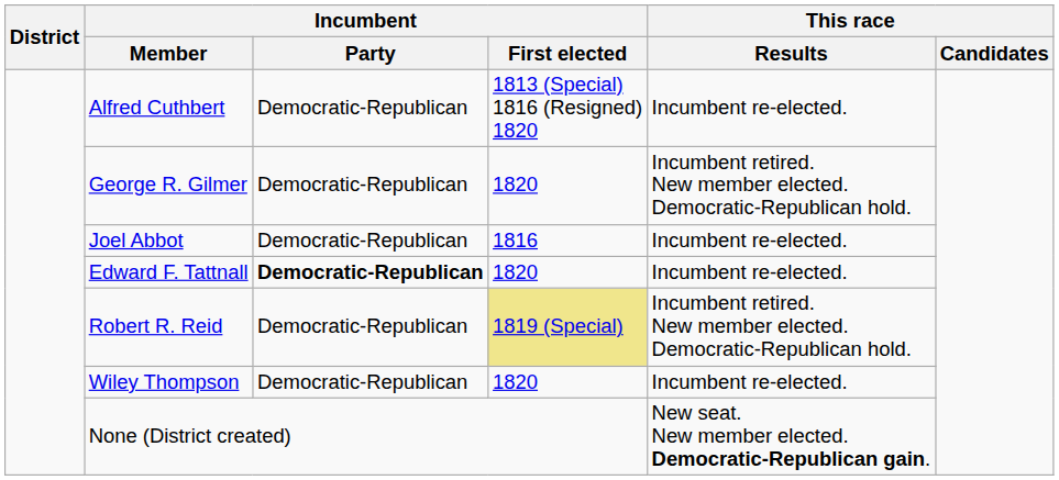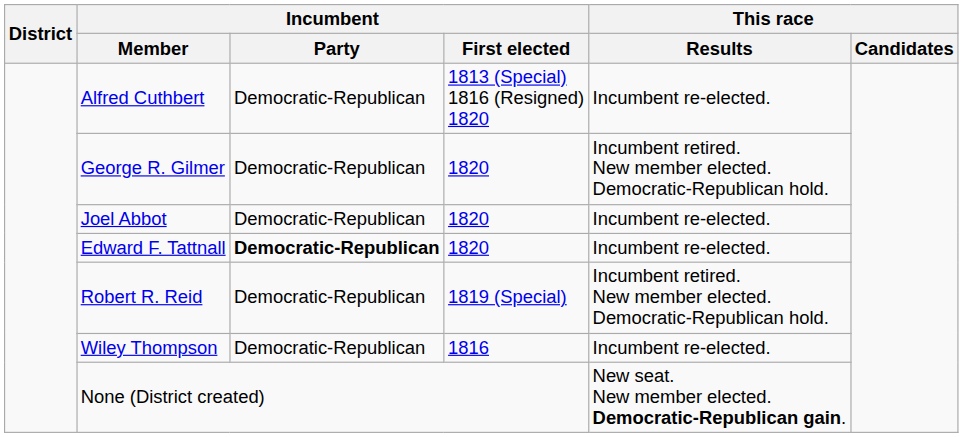 <table class=wikitable>
 <tr>
 <th rowspan=2>District</th>
 <th colspan=3>Incumbent</th>
 <th colspan=2>This race</th>
 </tr>
 <tr>
 <th>Member</th>
 <th>Party</th>
 <th>First elected</th>
 <th>Results</th>
 <th>Candidates</th>
 </tr>
 <tr>
 <td rowspan=7><br></td>
 <td><a href='#'>Alfred Cuthbert</a></td>
 <td>Democratic-Republican</td>
 <td><a href='#'>1813 (Special)</a><br>1816 (Resigned)<br><a href='#'>1820</a></td>
 <td>Incumbent re-elected.</td>
 <td rowspan=7 nowrap></td>
 </tr>
 <tr>
 <td><a href='#'>George R. Gilmer</a></td>
 <td>Democratic-Republican</td>
 <td><a href='#'>1820</a></td>
 <td>Incumbent retired.<br>New member elected.<br>Democratic-Republican hold.</td>
 </tr>
 <tr>
 <td><a href='#'>Joel Abbot</a></td>
 <td>Democratic-Republican</td>
-<td><a href='#'>1816</a></td>
+<td><a href='#'>1820</a></td>
 <td>Incumbent re-elected.</td>
 </tr>
 <tr>
 <td><a href='#'>Edward F. Tattnall</a></td>
 <td><strong>Democratic-Republican</strong></td>
 <td><a href='#'>1820</a></td>
 <td>Incumbent re-elected.</td>
 </tr>
 <tr>
 <td><a href='#'>Robert R. Reid</a></td>
 <td>Democratic-Republican</td>
-<td style="background: khaki;"><a href='#'>1819 (Special)</a></td>
+<td><a href='#'>1819 (Special)</a></td>
 <td>Incumbent retired.<br>New member elected.<br>Democratic-Republican hold.</td>
 </tr>
 <tr>
 <td><a href='#'>Wiley Thompson</a></td>
 <td>Democratic-Republican</td>
-<td><a href='#'>1820</a></td>
+<td><a href='#'>1816</a></td>
 <td>Incumbent re-elected.</td>
 </tr>
 <tr>
 <td colspan=3>None (District created)</td>
 <td>New seat.<br>New member elected.<br><strong>Democratic-Republican gain</strong>.</td>
 </tr>
 </table>
